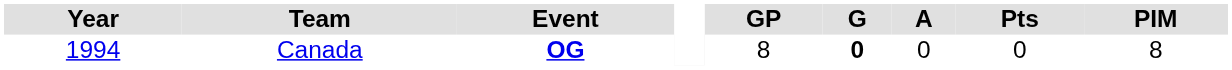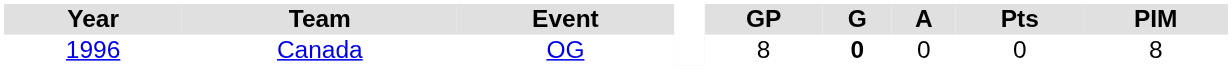 <table border="0" cellpadding="1" cellspacing="0" style="text-align:center; width:50em">
 <tr ALIGN="center" bgcolor="#e0e0e0">
 <th>Year</th>
 <th>Team</th>
 <th>Event</th>
 <th rowspan="99" bgcolor="#ffffff"> </th>
 <th>GP</th>
 <th>G</th>
 <th>A</th>
 <th>Pts</th>
 <th>PIM</th>
 </tr>
 <tr>
-<td><a href='#'>1994</a></td>
+<td><a href='#'>1996</a></td>
 <td><a href='#'>Canada</a></td>
-<td><strong><a href='#'>OG</a></strong></td>
+<td><a href='#'>OG</a></td>
 <td>8</td>
 <td><strong>0</strong></td>
 <td>0</td>
 <td>0</td>
 <td>8</td>
 </tr>
 </table>
